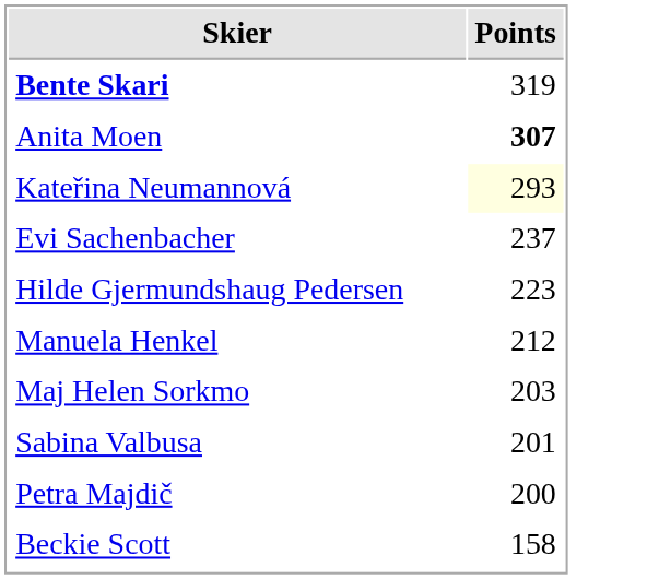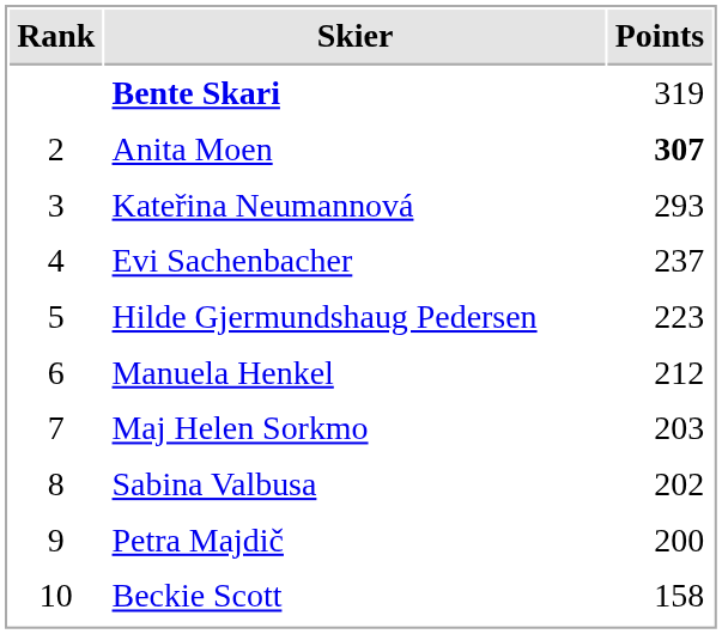 <table cellspacing="1" cellpadding="3" style="border:1px solid #AAAAAA;font-size:86%">
 <tr style="background-color: #E4E4E4;">
+<th style="border-bottom:1px solid #AAAAAA" width=10>Rank</th>
 <th style="border-bottom:1px solid #AAAAAA" width=200>Skier</th>
 <th style="border-bottom:1px solid #AAAAAA" width=20 align=right>Points</th>
 </tr>
 <tr>
+<td align=center><strong><span>  </span></strong></td>
 <td> <strong><a href='#'>Bente Skari</a></strong></td>
 <td align=right>319</td>
 </tr>
 <tr>
+<td align=center>2</td>
 <td> <a href='#'>Anita Moen</a></td>
 <td align=right><strong>307</strong></td>
 </tr>
 <tr>
+<td align=center>3</td>
 <td> <a href='#'>Kateřina Neumannová</a></td>
-<td align=right style="background: lightyellow;">293</td>
+<td align=right>293</td>
 </tr>
 <tr>
+<td align=center>4</td>
 <td> <a href='#'>Evi Sachenbacher</a></td>
 <td align=right>237</td>
 </tr>
 <tr>
+<td align=center>5</td>
 <td> <a href='#'>Hilde Gjermundshaug Pedersen</a></td>
 <td align=right>223</td>
 </tr>
 <tr>
+<td align=center>6</td>
 <td> <a href='#'>Manuela Henkel</a></td>
 <td align=right>212</td>
 </tr>
 <tr>
+<td align=center>7</td>
 <td> <a href='#'>Maj Helen Sorkmo</a></td>
 <td align=right>203</td>
 </tr>
 <tr>
+<td align=center>8</td>
 <td> <a href='#'>Sabina Valbusa</a></td>
-<td align=right>201</td>
+<td align=right>202</td>
 </tr>
 <tr>
+<td align=center>9</td>
 <td> <a href='#'>Petra Majdič</a></td>
 <td align=right>200</td>
 </tr>
 <tr>
+<td align=center>10</td>
 <td> <a href='#'>Beckie Scott</a></td>
 <td align=right>158</td>
 </tr>
 </table>
